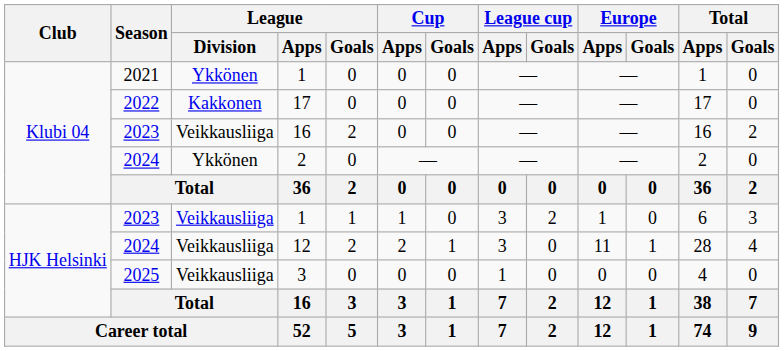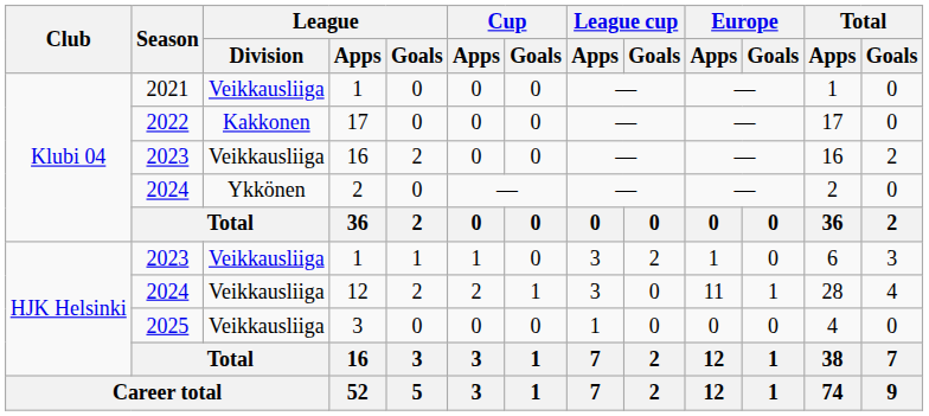 <table class="wikitable" style="text-align:center">
 <tr>
 <th rowspan="2">Club</th>
 <th rowspan="2">Season</th>
 <th colspan="3">League</th>
 <th colspan="2"><a href='#'>Cup</a></th>
 <th colspan="2"><a href='#'>League cup</a></th>
 <th colspan="2"><a href='#'>Europe</a></th>
 <th colspan="2">Total</th>
 </tr>
 <tr>
 <th>Division</th>
 <th>Apps</th>
 <th>Goals</th>
 <th>Apps</th>
 <th>Goals</th>
 <th>Apps</th>
 <th>Goals</th>
 <th>Apps</th>
 <th>Goals</th>
 <th>Apps</th>
 <th>Goals</th>
 </tr>
 <tr>
 <td rowspan="5"><a href='#'>Klubi 04</a></td>
 <td>2021</td>
-<td><a href='#'>Ykkönen</a></td>
+<td><a href='#'>Veikkausliiga</a></td>
 <td>1</td>
 <td>0</td>
 <td>0</td>
 <td>0</td>
 <td colspan="2">—</td>
 <td colspan="2">—</td>
 <td>1</td>
 <td>0</td>
 </tr>
 <tr>
 <td><a href='#'>2022</a></td>
 <td><a href='#'>Kakkonen</a></td>
 <td>17</td>
 <td>0</td>
 <td>0</td>
 <td>0</td>
 <td colspan="2">—</td>
 <td colspan="2">—</td>
 <td>17</td>
 <td>0</td>
 </tr>
 <tr>
 <td><a href='#'>2023</a></td>
 <td>Veikkausliiga</td>
 <td>16</td>
 <td>2</td>
 <td>0</td>
 <td>0</td>
 <td colspan="2">—</td>
 <td colspan="2">—</td>
 <td>16</td>
 <td>2</td>
 </tr>
 <tr>
 <td><a href='#'>2024</a></td>
 <td>Ykkönen</td>
 <td>2</td>
 <td>0</td>
 <td colspan="2">—</td>
 <td colspan="2">—</td>
 <td colspan="2">—</td>
 <td>2</td>
 <td>0</td>
 </tr>
 <tr>
 <th colspan="2">Total</th>
 <th>36</th>
 <th>2</th>
 <th>0</th>
 <th>0</th>
 <th>0</th>
 <th>0</th>
 <th>0</th>
 <th>0</th>
 <th>36</th>
 <th>2</th>
 </tr>
 <tr>
 <td rowspan="4"><a href='#'>HJK Helsinki</a></td>
 <td><a href='#'>2023</a></td>
 <td><a href='#'>Veikkausliiga</a></td>
 <td>1</td>
 <td>1</td>
 <td>1</td>
 <td>0</td>
 <td>3</td>
 <td>2</td>
 <td>1</td>
 <td>0</td>
 <td>6</td>
 <td>3</td>
 </tr>
 <tr>
 <td><a href='#'>2024</a></td>
 <td>Veikkausliiga</td>
 <td>12</td>
 <td>2</td>
 <td>2</td>
 <td>1</td>
 <td>3</td>
 <td>0</td>
 <td>11</td>
 <td>1</td>
 <td>28</td>
 <td>4</td>
 </tr>
 <tr>
 <td><a href='#'>2025</a></td>
 <td>Veikkausliiga</td>
 <td>3</td>
 <td>0</td>
 <td>0</td>
 <td>0</td>
 <td>1</td>
 <td>0</td>
 <td>0</td>
 <td>0</td>
 <td>4</td>
 <td>0</td>
 </tr>
 <tr>
 <th colspan="2">Total</th>
 <th>16</th>
 <th>3</th>
 <th>3</th>
 <th>1</th>
 <th>7</th>
 <th>2</th>
 <th>12</th>
 <th>1</th>
 <th>38</th>
 <th>7</th>
 </tr>
 <tr>
 <th colspan="3">Career total</th>
 <th>52</th>
 <th>5</th>
 <th>3</th>
 <th>1</th>
 <th>7</th>
 <th>2</th>
 <th>12</th>
 <th>1</th>
 <th>74</th>
 <th>9</th>
 </tr>
 </table>
